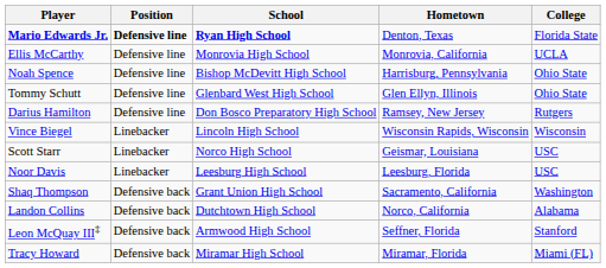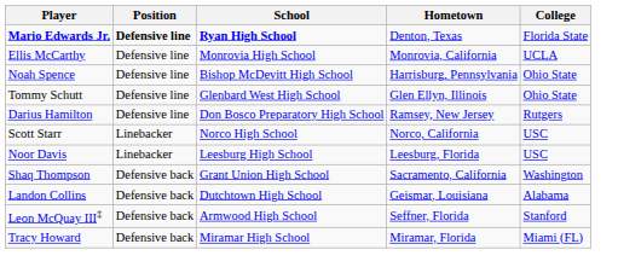 <table class="wikitable">
 <tr>
 <th>Player</th>
 <th>Position</th>
 <th>School</th>
 <th>Hometown</th>
 <th>College</th>
 </tr>
 <tr>
 <td><strong><a href='#'>Mario Edwards Jr.</a></strong></td>
 <td><strong>Defensive line</strong></td>
 <td><strong><a href='#'>Ryan High School</a></strong></td>
 <td><a href='#'>Denton, Texas</a></td>
 <td><a href='#'>Florida State</a></td>
 </tr>
 <tr>
 <td><a href='#'>Ellis McCarthy</a></td>
 <td>Defensive line</td>
 <td><a href='#'>Monrovia High School</a></td>
 <td><a href='#'>Monrovia, California</a></td>
 <td><a href='#'>UCLA</a></td>
 </tr>
 <tr>
 <td><a href='#'>Noah Spence</a></td>
 <td>Defensive line</td>
 <td><a href='#'>Bishop McDevitt High School</a></td>
 <td><a href='#'>Harrisburg, Pennsylvania</a></td>
 <td><a href='#'>Ohio State</a></td>
 </tr>
 <tr>
 <td>Tommy Schutt</td>
 <td>Defensive line</td>
 <td><a href='#'>Glenbard West High School</a></td>
 <td><a href='#'>Glen Ellyn, Illinois</a></td>
 <td><a href='#'>Ohio State</a></td>
 </tr>
 <tr>
 <td><a href='#'>Darius Hamilton</a></td>
 <td>Defensive line</td>
 <td><a href='#'>Don Bosco Preparatory High School</a></td>
 <td><a href='#'>Ramsey, New Jersey</a></td>
 <td><a href='#'>Rutgers</a></td>
 </tr>
 <tr>
-<td><a href='#'>Vince Biegel</a></td>
-<td>Linebacker</td>
-<td><a href='#'>Lincoln High School</a></td>
-<td><a href='#'>Wisconsin Rapids, Wisconsin</a></td>
-<td><a href='#'>Wisconsin</a></td>
-</tr>
-<tr>
 <td>Scott Starr</td>
 <td>Linebacker</td>
 <td><a href='#'>Norco High School</a></td>
-<td><a href='#'>Geismar, Louisiana</a></td>
+<td><a href='#'>Norco, California</a></td>
 <td><a href='#'>USC</a></td>
 </tr>
 <tr>
 <td><a href='#'>Noor Davis</a></td>
 <td>Linebacker</td>
 <td><a href='#'>Leesburg High School</a></td>
 <td><a href='#'>Leesburg, Florida</a></td>
 <td><a href='#'>USC</a></td>
 </tr>
 <tr>
 <td><a href='#'>Shaq Thompson</a></td>
 <td>Defensive back</td>
 <td><a href='#'>Grant Union High School</a></td>
 <td><a href='#'>Sacramento, California</a></td>
 <td><a href='#'>Washington</a></td>
 </tr>
 <tr>
 <td><a href='#'>Landon Collins</a></td>
 <td>Defensive back</td>
 <td><a href='#'>Dutchtown High School</a></td>
-<td><a href='#'>Norco, California</a></td>
+<td><a href='#'>Geismar, Louisiana</a></td>
 <td><a href='#'>Alabama</a></td>
 </tr>
 <tr>
 <td><a href='#'>Leon McQuay III</a><sup>‡</sup></td>
 <td>Defensive back</td>
 <td><a href='#'>Armwood High School</a></td>
 <td><a href='#'>Seffner, Florida</a></td>
 <td><a href='#'>Stanford</a></td>
 </tr>
 <tr>
 <td><a href='#'>Tracy Howard</a></td>
 <td>Defensive back</td>
 <td><a href='#'>Miramar High School</a></td>
 <td><a href='#'>Miramar, Florida</a></td>
 <td><a href='#'>Miami (FL)</a></td>
 </tr>
 </table>
